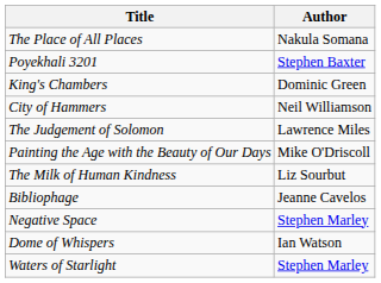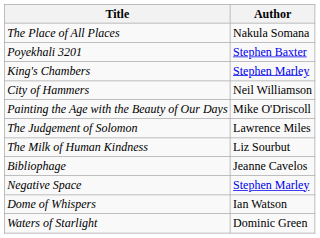 <table class="wikitable">
 <tr>
 <th>Title</th>
 <th>Author</th>
 </tr>
 <tr>
 <td><em>The Place of All Places</em></td>
 <td>Nakula Somana</td>
 </tr>
 <tr>
 <td><em>Poyekhali 3201</em></td>
 <td><a href='#'>Stephen Baxter</a></td>
 </tr>
 <tr>
 <td><em>King's Chambers</em></td>
-<td>Dominic Green</td>
+<td><a href='#'>Stephen Marley</a></td>
 </tr>
 <tr>
 <td><em>City of Hammers</em></td>
 <td>Neil Williamson</td>
 </tr>
 <tr>
+<td><em>Painting the Age with the Beauty of Our Days</em></td>
+<td>Mike O'Driscoll</td>
+</tr>
+<tr>
 <td><em>The Judgement of Solomon</em></td>
 <td>Lawrence Miles</td>
-</tr>
-<tr>
-<td><em>Painting the Age with the Beauty of Our Days</em></td>
-<td>Mike O'Driscoll</td>
 </tr>
 <tr>
 <td><em>The Milk of Human Kindness</em></td>
 <td>Liz Sourbut</td>
 </tr>
 <tr>
 <td><em>Bibliophage</em></td>
 <td>Jeanne Cavelos</td>
 </tr>
 <tr>
 <td><em>Negative Space</em></td>
 <td><a href='#'>Stephen Marley</a></td>
 </tr>
 <tr>
 <td><em>Dome of Whispers</em></td>
 <td>Ian Watson</td>
 </tr>
 <tr>
 <td><em>Waters of Starlight</em></td>
-<td><a href='#'>Stephen Marley</a></td>
+<td>Dominic Green</td>
 </tr>
 </table>
